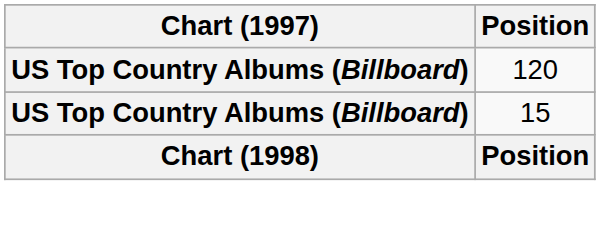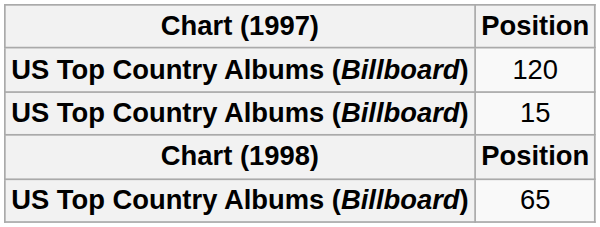 <table class="wikitable plainrowheaders" style="text-align:center">
 <tr>
 <th scope="col">Chart (1997)</th>
 <th scope="col">Position</th>
 </tr>
 <tr>
 <th scope="row">US Top Country Albums (<em>Billboard</em>)</th>
 <td>120</td>
 </tr>
 <tr>
 <th scope="row">US Top Country Albums (<em>Billboard</em>)</th>
 <td>15</td>
 </tr>
 <tr>
 <th scope="col">Chart (1998)</th>
 <th scope="col">Position</th>
 </tr>
+<tr>
+<th scope="row">US Top Country Albums (<em>Billboard</em>)</th>
+<td>65</td>
+</tr>
 </table>
